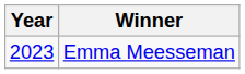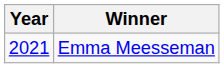 <table class=wikitable>
 <tr>
 <th>Year</th>
 <th>Winner</th>
 </tr>
 <tr>
-<td><a href='#'>2023</a></td>
+<td><a href='#'>2021</a></td>
 <td> <a href='#'>Emma Meesseman</a></td>
 </tr>
 </table>
